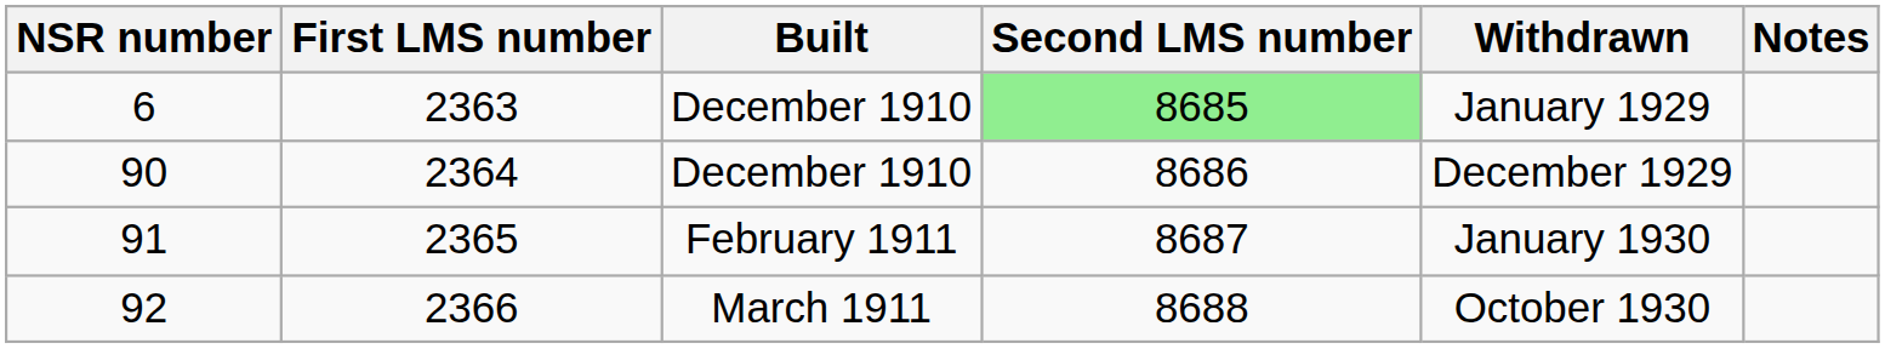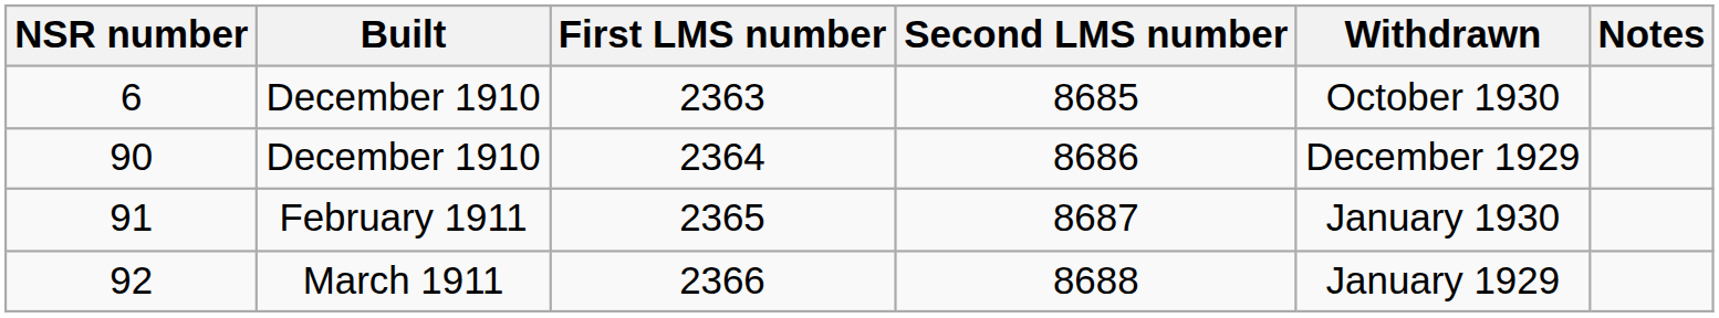 <table class="wikitable sortable" border="1" style="text-align: center">
 <tr>
 <th>NSR number</th>
+<th>Built</th>
 <th>First LMS number</th>
-<th>Built</th>
 <th>Second LMS number</th>
 <th>Withdrawn</th>
 <th>Notes</th>
 </tr>
 <tr>
 <td>6</td>
+<td>December 1910</td>
 <td>2363</td>
-<td>December 1910</td>
-<td style="background: lightgreen;">8685</td>
-<td>January 1929</td>
+<td>8685</td>
+<td>October 1930</td>
 <td align="left"></td>
 </tr>
 <tr>
 <td>90</td>
+<td>December 1910</td>
 <td>2364</td>
-<td>December 1910</td>
 <td>8686</td>
 <td>December 1929</td>
 <td align="left"></td>
 </tr>
 <tr>
 <td>91</td>
+<td>February 1911</td>
 <td>2365</td>
-<td>February 1911</td>
 <td>8687</td>
 <td>January 1930</td>
 <td align="left"></td>
 </tr>
 <tr>
 <td>92</td>
+<td>March 1911</td>
 <td>2366</td>
-<td>March 1911</td>
 <td>8688</td>
-<td>October 1930</td>
+<td>January 1929</td>
 <td align="left"></td>
 </tr>
 </table>
